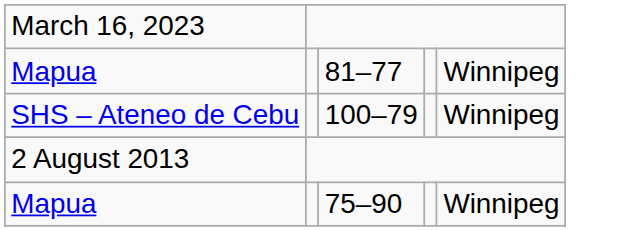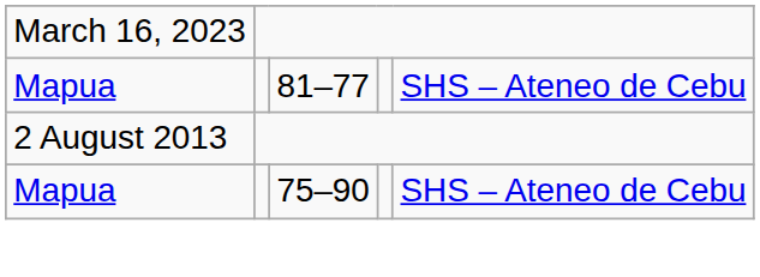 <table class="wikitable">
 <tr>
 <td>March 16, 2023</td>
 </tr>
 <tr>
 <td><a href='#'>Mapua</a></td>
 <td></td>
 <td>81–77</td>
 <td></td>
-<td>Winnipeg</td>
-</tr>
-<tr>
 <td><a href='#'>SHS – Ateneo de Cebu</a></td>
-<td></td>
-<td>100–79</td>
-<td></td>
-<td>Winnipeg</td>
 </tr>
 <tr>
 <td>2 August 2013</td>
 </tr>
 <tr>
 <td><a href='#'>Mapua</a></td>
 <td></td>
 <td>75–90</td>
 <td></td>
-<td>Winnipeg</td>
+<td><a href='#'>SHS – Ateneo de Cebu</a></td>
 </tr>
 </table>
